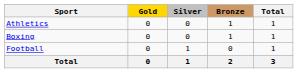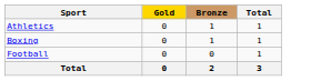 <table class="wikitable sortable" style="text-align:center;">
 <tr>
 <th width=200>Sport</th>
 <td bgcolor=gold width=60><strong>Gold</strong></td>
-<td bgcolor=silver width=60><strong>Silver</strong></td>
 <td bgcolor=#cc9966 width=70><strong>Bronze</strong></td>
 <th width=60>Total</th>
 </tr>
 <tr>
 <td align=left> <a href='#'>Athletics</a></td>
-<td>0</td>
 <td>0</td>
 <td>1</td>
 <td>1</td>
 </tr>
 <tr>
 <td align=left> <a href='#'>Boxing</a></td>
 <td>0</td>
-<td>0</td>
 <td>1</td>
 <td>1</td>
 </tr>
 <tr>
 <td align=left> <a href='#'>Football</a></td>
 <td>0</td>
-<td>1</td>
 <td>0</td>
 <td>1</td>
 </tr>
 <tr>
 <th>Total</th>
 <th>0</th>
-<th>1</th>
 <th>2</th>
 <th>3</th>
 </tr>
 </table>
